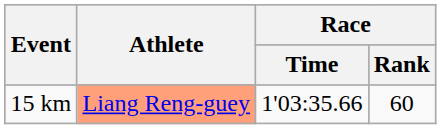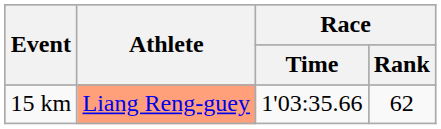 <table class="wikitable" border="1" style="font-size:90%">
 <tr>
 <th rowspan=2>Event</th>
 <th rowspan=2>Athlete</th>
 <th colspan=2>Race</th>
 </tr>
 <tr>
 <th>Time</th>
 <th>Rank</th>
 </tr>
 <tr>
 <td>15 km</td>
 <td style="background: lightsalmon;"><a href='#'>Liang Reng-guey</a></td>
 <td align=center>1'03:35.66</td>
-<td align=center>60</td>
+<td align=center>62</td>
 </tr>
 </table>
